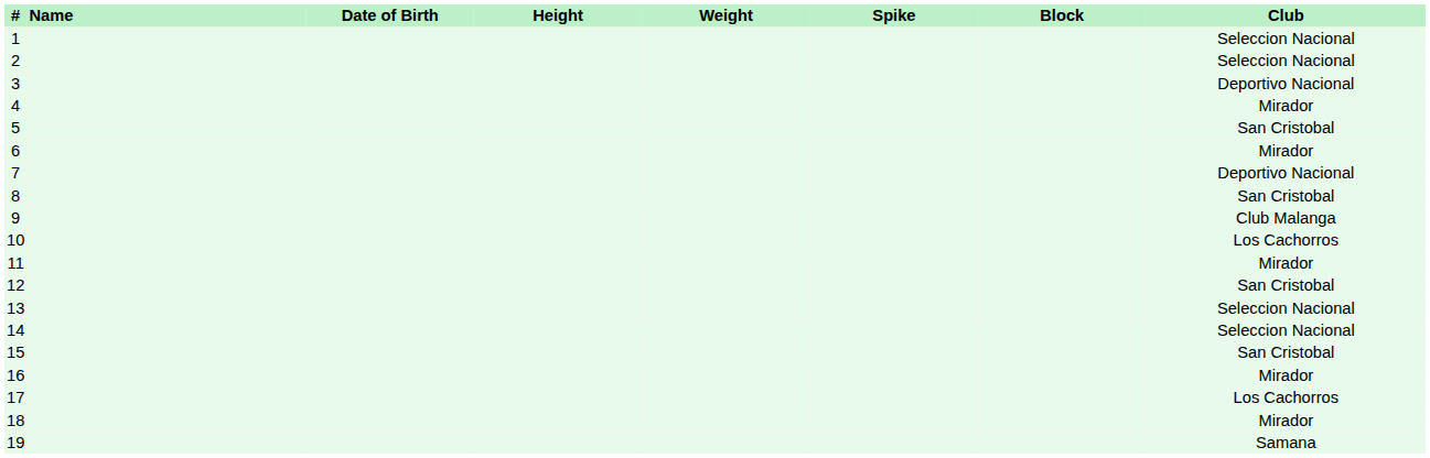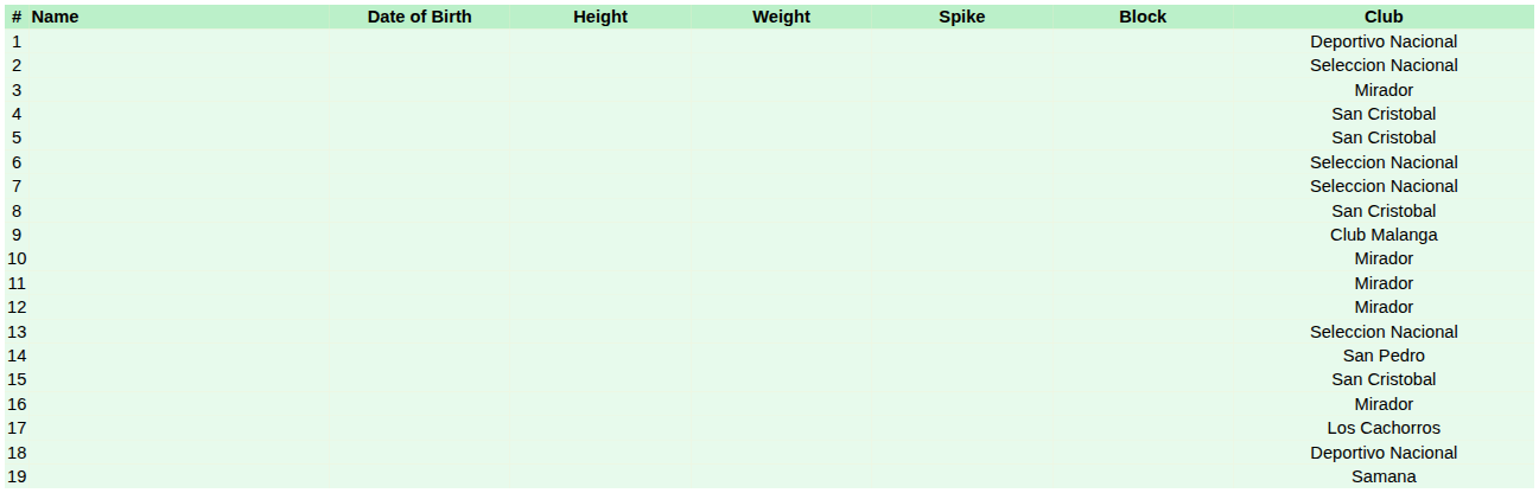 <table border=0 cellpadding=2 cellspacing=0  |- bgcolor=#FFECCE style="text-align:center; font-size:90%; width:100%">
 <tr bgcolor=#BBF0C9>
 <th>#</th>
 <th align=left width=20%>Name</th>
 <th width=12%>Date of Birth</th>
 <th width=12%>Height</th>
 <th width=12%>Weight</th>
 <th width=12%>Spike</th>
 <th width=12%>Block</th>
 <th width=20%>Club</th>
 </tr>
 <tr bgcolor=#E7FAEC>
 <td>1</td>
 <td align=left></td>
 <td align=right></td>
 <td></td>
 <td></td>
 <td></td>
 <td></td>
-<td>Seleccion Nacional</td>
+<td>Deportivo Nacional</td>
 </tr>
 <tr bgcolor=#E7FAEC>
 <td>2</td>
 <td align=left></td>
 <td align=right></td>
 <td></td>
 <td></td>
 <td></td>
 <td></td>
 <td>Seleccion Nacional</td>
 </tr>
 <tr bgcolor=#E7FAEC>
 <td>3</td>
 <td align=left></td>
 <td align=right></td>
 <td></td>
 <td></td>
 <td></td>
 <td></td>
-<td>Deportivo Nacional</td>
+<td>Mirador</td>
 </tr>
 <tr bgcolor=#E7FAEC>
 <td>4</td>
 <td align=left></td>
 <td align=right></td>
 <td></td>
 <td></td>
 <td></td>
 <td></td>
-<td>Mirador</td>
+<td>San Cristobal</td>
 </tr>
 <tr bgcolor=#E7FAEC>
 <td>5</td>
 <td align=left></td>
 <td align=right></td>
 <td></td>
 <td></td>
 <td></td>
 <td></td>
 <td>San Cristobal</td>
 </tr>
 <tr bgcolor=#E7FAEC>
 <td>6</td>
 <td align=left></td>
 <td align=right></td>
 <td></td>
 <td></td>
 <td></td>
 <td></td>
-<td>Mirador</td>
+<td>Seleccion Nacional</td>
 </tr>
 <tr bgcolor=#E7FAEC>
 <td>7</td>
 <td align=left></td>
 <td align=right></td>
 <td></td>
 <td></td>
 <td></td>
 <td></td>
-<td>Deportivo Nacional</td>
+<td>Seleccion Nacional</td>
 </tr>
 <tr bgcolor=#E7FAEC>
 <td>8</td>
 <td align=left></td>
 <td align=right></td>
 <td></td>
 <td></td>
 <td></td>
 <td></td>
 <td>San Cristobal</td>
 </tr>
 <tr bgcolor=#E7FAEC>
 <td>9</td>
 <td align=left></td>
 <td align=right></td>
 <td></td>
 <td></td>
 <td></td>
 <td></td>
 <td>Club Malanga</td>
 </tr>
 <tr bgcolor=#E7FAEC>
 <td>10</td>
 <td align=left></td>
 <td align=right></td>
 <td></td>
 <td></td>
 <td></td>
 <td></td>
-<td>Los Cachorros</td>
+<td>Mirador</td>
 </tr>
 <tr bgcolor=#E7FAEC>
 <td>11</td>
 <td align=left></td>
 <td align=right></td>
 <td></td>
 <td></td>
 <td></td>
 <td></td>
 <td>Mirador</td>
 </tr>
 <tr bgcolor=#E7FAEC>
 <td>12</td>
 <td align=left></td>
 <td align=right></td>
 <td></td>
 <td></td>
 <td></td>
 <td></td>
-<td>San Cristobal</td>
+<td>Mirador</td>
 </tr>
 <tr bgcolor=#E7FAEC>
 <td>13</td>
 <td align=left></td>
 <td align=right></td>
 <td></td>
 <td></td>
 <td></td>
 <td></td>
 <td>Seleccion Nacional</td>
 </tr>
 <tr bgcolor=#E7FAEC>
 <td>14</td>
 <td align=left></td>
 <td align=right></td>
 <td></td>
 <td></td>
 <td></td>
 <td></td>
-<td>Seleccion Nacional</td>
+<td>San Pedro</td>
 </tr>
 <tr bgcolor=#E7FAEC>
 <td>15</td>
 <td align=left></td>
 <td align=right></td>
 <td></td>
 <td></td>
 <td></td>
 <td></td>
 <td>San Cristobal</td>
 </tr>
 <tr bgcolor=#E7FAEC>
 <td>16</td>
 <td align=left></td>
 <td align=right></td>
 <td></td>
 <td></td>
 <td></td>
 <td></td>
 <td>Mirador</td>
 </tr>
 <tr bgcolor=#E7FAEC>
 <td>17</td>
 <td align=left></td>
 <td align=right></td>
 <td></td>
 <td></td>
 <td></td>
 <td></td>
 <td>Los Cachorros</td>
 </tr>
 <tr bgcolor=#E7FAEC>
 <td>18</td>
 <td align=left></td>
 <td align=right></td>
 <td></td>
 <td></td>
 <td></td>
 <td></td>
-<td>Mirador</td>
+<td>Deportivo Nacional</td>
 </tr>
 <tr bgcolor=#E7FAEC>
 <td>19</td>
 <td align=left></td>
 <td align=right></td>
 <td></td>
 <td></td>
 <td></td>
 <td></td>
 <td>Samana</td>
 </tr>
 </table>
